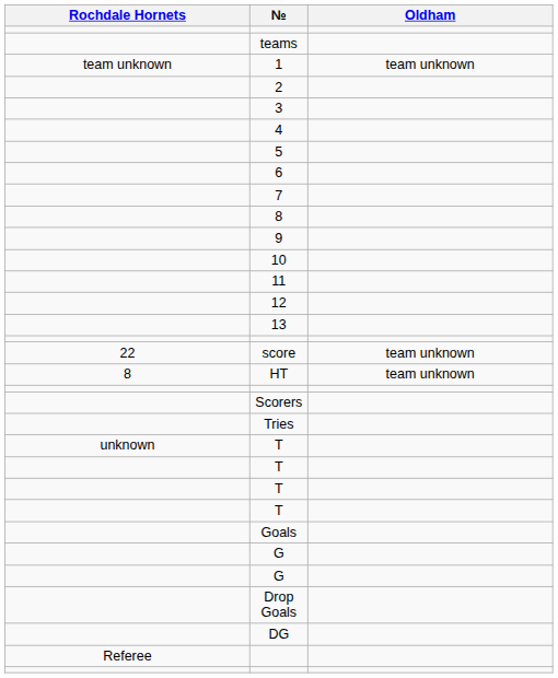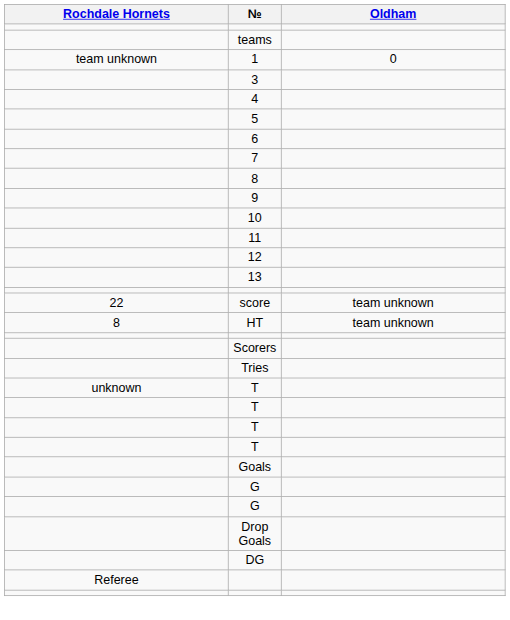 <table class="wikitable" style="text-align:center;">
 <tr>
 <th width=280 abbr="Rochdale H"><a href='#'>Rochdale Hornets</a></th>
 <th width=60 abbr="Number">№</th>
 <th width=280 abbr="Oldham"><a href='#'>Oldham</a></th>
 </tr>
 <tr>
 <td></td>
 <td></td>
 <td></td>
 </tr>
 <tr>
 <td></td>
 <td>teams</td>
 <td></td>
 </tr>
 <tr>
 <td>team unknown</td>
 <td>1</td>
-<td>team unknown</td>
-</tr>
-<tr>
-<td></td>
-<td>2</td>
-<td></td>
+<td>0</td>
 </tr>
 <tr>
 <td></td>
 <td>3</td>
 <td></td>
 </tr>
 <tr>
 <td></td>
 <td>4</td>
 <td></td>
 </tr>
 <tr>
 <td></td>
 <td>5</td>
 <td></td>
 </tr>
 <tr>
 <td></td>
 <td>6</td>
 <td></td>
 </tr>
 <tr>
 <td></td>
 <td>7</td>
 <td></td>
 </tr>
 <tr>
 <td></td>
 <td>8</td>
 <td></td>
 </tr>
 <tr>
 <td></td>
 <td>9</td>
 <td></td>
 </tr>
 <tr>
 <td></td>
 <td>10</td>
 <td></td>
 </tr>
 <tr>
 <td></td>
 <td>11</td>
 <td></td>
 </tr>
 <tr>
 <td></td>
 <td>12</td>
 <td></td>
 </tr>
 <tr>
 <td></td>
 <td>13</td>
 <td></td>
 </tr>
 <tr>
 <td></td>
 <td></td>
 <td></td>
 </tr>
 <tr>
 <td>22</td>
 <td>score</td>
 <td>team unknown</td>
 </tr>
 <tr>
 <td>8</td>
 <td>HT</td>
 <td>team unknown</td>
 </tr>
 <tr>
 <td></td>
 <td></td>
 <td></td>
 </tr>
 <tr>
 <td></td>
 <td>Scorers</td>
 <td></td>
 </tr>
 <tr>
 <td></td>
 <td>Tries</td>
 <td></td>
 </tr>
 <tr>
 <td>unknown</td>
 <td>T</td>
 <td></td>
 </tr>
 <tr>
 <td></td>
 <td>T</td>
 <td></td>
 </tr>
 <tr>
 <td></td>
 <td>T</td>
 <td></td>
 </tr>
 <tr>
 <td></td>
 <td>T</td>
 <td></td>
 </tr>
 <tr>
 <td></td>
 <td>Goals</td>
 <td></td>
 </tr>
 <tr>
 <td></td>
 <td>G</td>
 <td></td>
 </tr>
 <tr>
 <td></td>
 <td>G</td>
 <td></td>
 </tr>
 <tr>
 <td></td>
 <td>Drop Goals</td>
 <td></td>
 </tr>
 <tr>
 <td></td>
 <td>DG</td>
 <td></td>
 </tr>
 <tr>
 <td>Referee</td>
 <td></td>
 <td ()></td>
 </tr>
 <tr>
 <td></td>
 <td></td>
 <td></td>
 </tr>
 </table>
